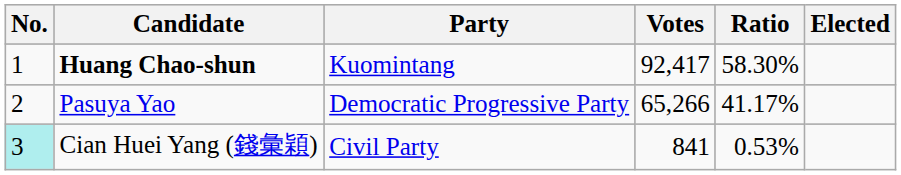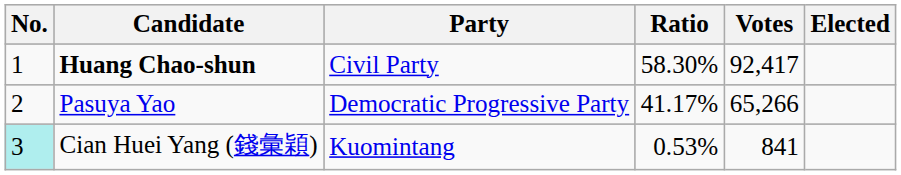 <table class="wikitable" style="margin:1em auto;">
 <tr>
 <th>No.</th>
 <th>Candidate</th>
 <th>Party</th>
+<th>Ratio</th>
 <th>Votes</th>
-<th>Ratio</th>
 <th>Elected</th>
 </tr>
 <tr>
 <td>1</td>
 <td><strong>Huang Chao-shun</strong></td>
-<td><a href='#'>Kuomintang</a></td>
+<td><a href='#'>Civil Party</a></td>
+<td align="right">58.30%</td>
 <td align="right">92,417</td>
-<td align="right">58.30%</td>
 <td align="center"></td>
 </tr>
 <tr>
 <td>2</td>
 <td><a href='#'>Pasuya Yao</a></td>
 <td><a href='#'>Democratic Progressive Party</a></td>
+<td align="right">41.17%</td>
 <td align="right">65,266</td>
-<td align="right">41.17%</td>
 <td></td>
 </tr>
 <tr>
 <td style="background: paleturquoise;">3</td>
 <td>Cian Huei Yang (<a href='#'>錢彙穎</a>)</td>
-<td><a href='#'>Civil Party</a></td>
+<td><a href='#'>Kuomintang</a></td>
+<td align="right">0.53%</td>
 <td align="right">841</td>
-<td align="right">0.53%</td>
 <td></td>
 </tr>
 </table>
